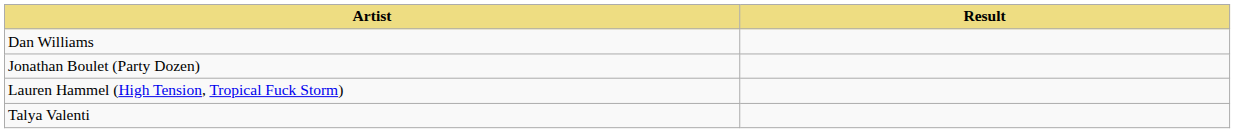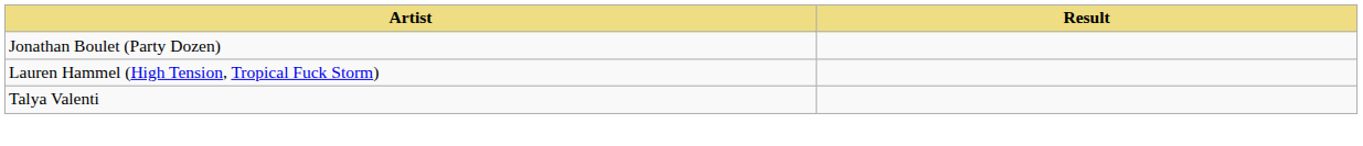 <table class="wikitable" width=100%>
 <tr>
 <th style="width:15%;background:#EEDD82;">Artist</th>
 <th style="width:10%;background:#EEDD82;">Result</th>
-</tr>
-<tr>
-<td>Dan Williams</td>
-<td></td>
 </tr>
 <tr>
 <td>Jonathan Boulet (Party Dozen)</td>
 <td></td>
 </tr>
 <tr>
 <td>Lauren Hammel (<a href='#'>High Tension</a>, <a href='#'>Tropical Fuck Storm</a>)</td>
 <td></td>
 </tr>
 <tr>
 <td>Talya Valenti</td>
 <td></td>
 </tr>
 </table>
